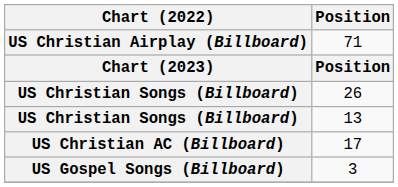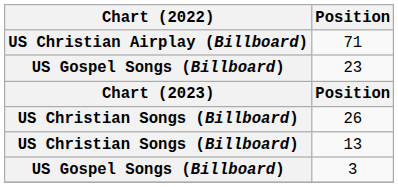 <table class="wikitable plainrowheaders" style="text-align:center">
 <tr>
 <th scope="col">Chart (2022)</th>
 <th scope="col">Position</th>
 </tr>
 <tr>
 <th scope="row">US Christian Airplay (<em>Billboard</em>)</th>
 <td>71</td>
+</tr>
+<tr>
+<th scope="row">US Gospel Songs (<em>Billboard</em>)</th>
+<td>23</td>
 </tr>
 <tr>
 <th scope="col">Chart (2023)</th>
 <th scope="col">Position</th>
 </tr>
 <tr>
 <th scope="row">US Christian Songs (<em>Billboard</em>)</th>
 <td>26</td>
 </tr>
 <tr>
 <th scope="row">US Christian Songs (<em>Billboard</em>)</th>
 <td>13</td>
 </tr>
 <tr>
-<th scope="row">US Christian AC (<em>Billboard</em>)</th>
-<td>17</td>
-</tr>
-<tr>
 <th scope="row">US Gospel Songs (<em>Billboard</em>)</th>
 <td>3</td>
 </tr>
 <tr>
 </tr>
 </table>
